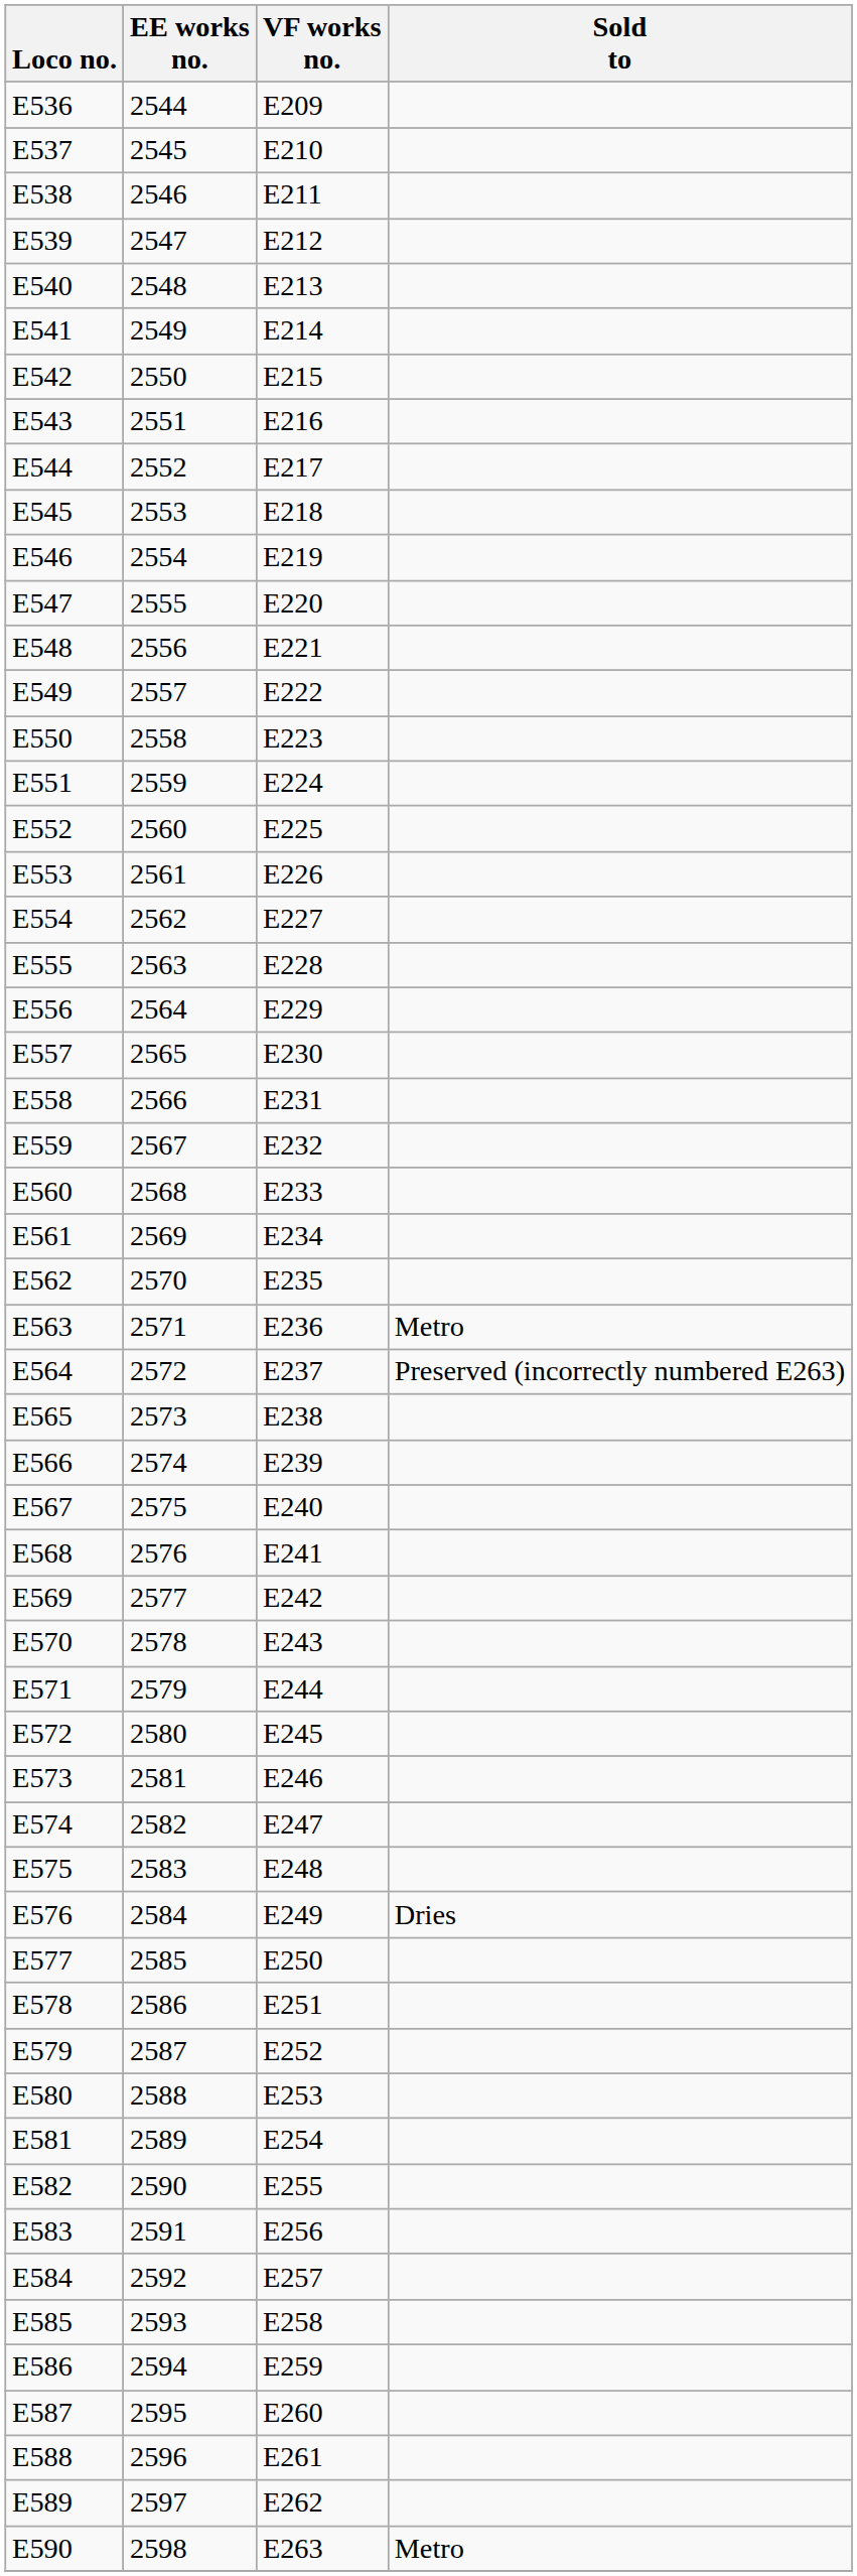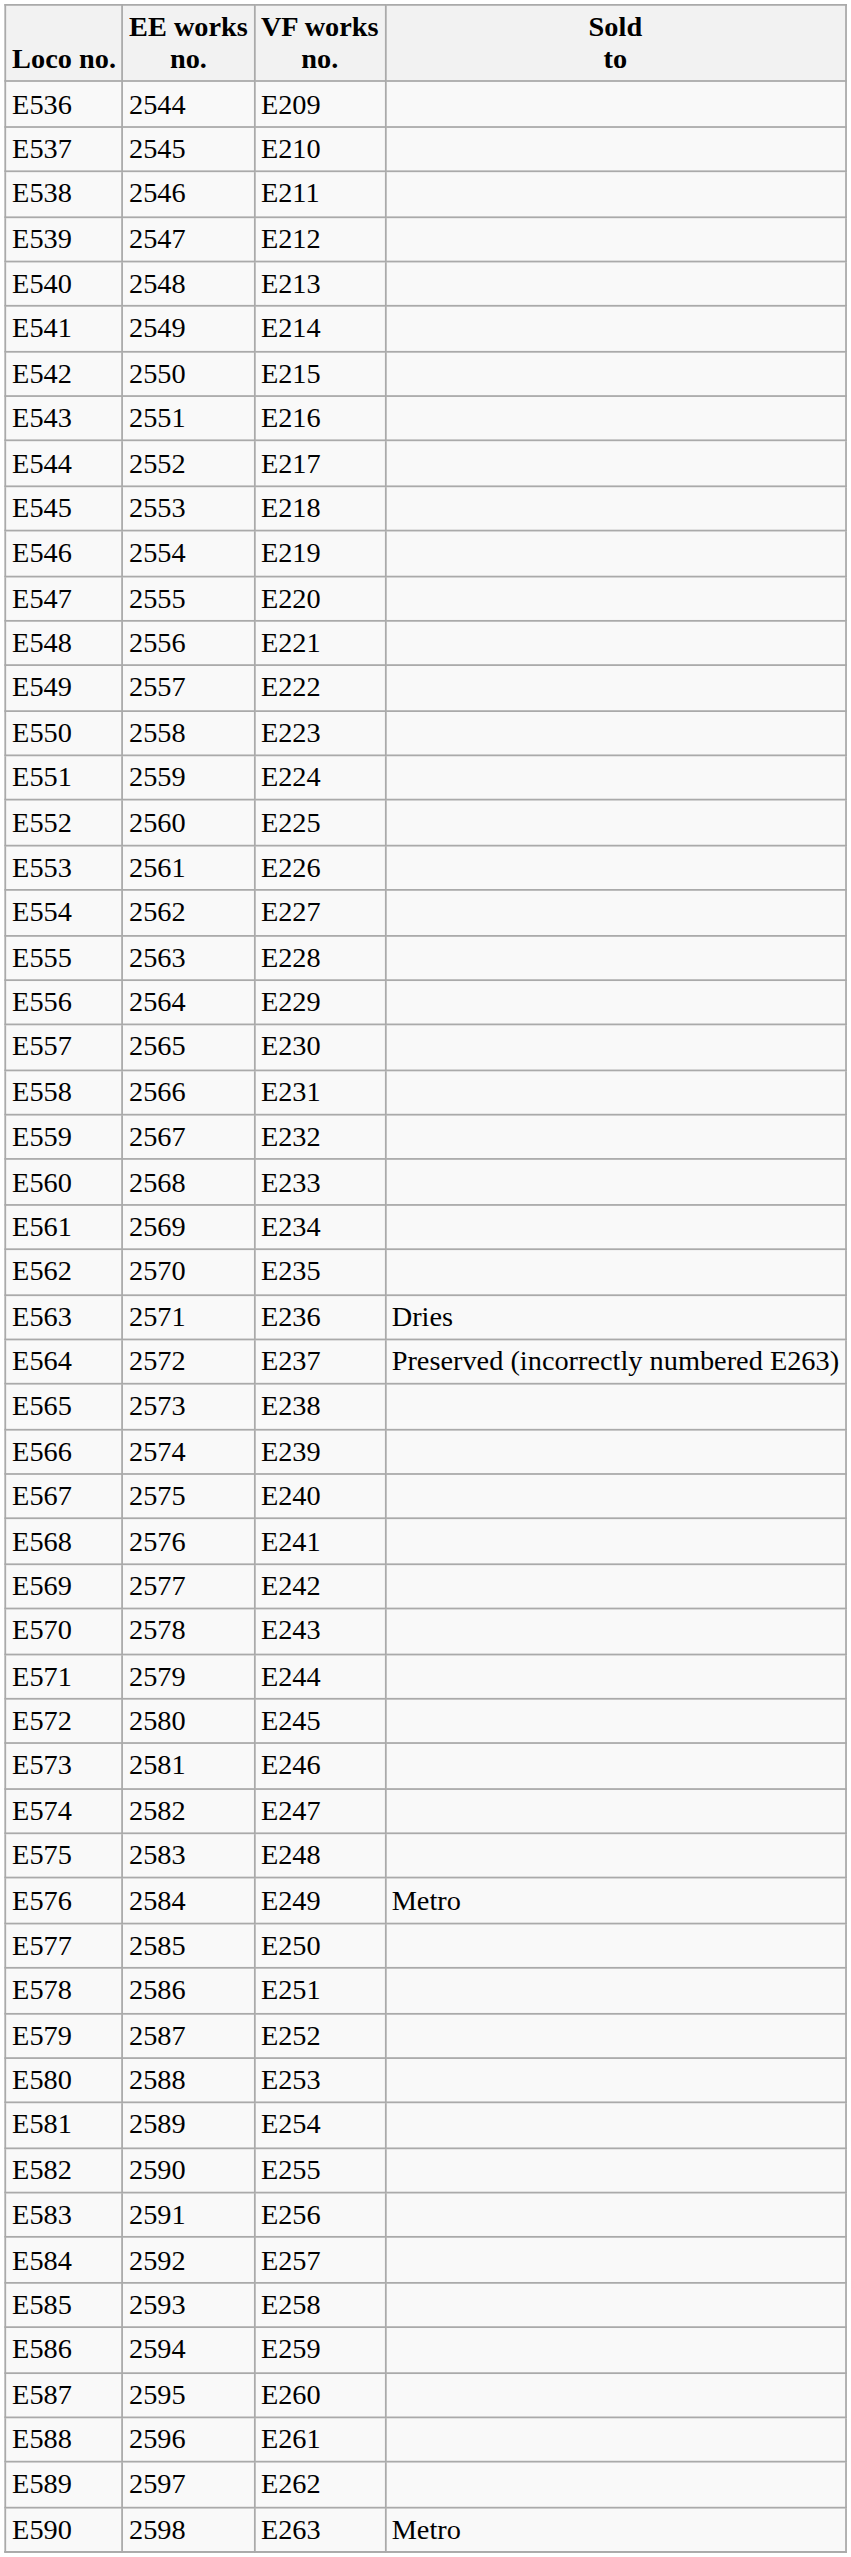 <table class="wikitable collapsible sortable collapsed" style="margin:0.5em auto; font-size:100%;">
 <tr>
 <th><br>Loco no.</th>
 <th>EE works<br>no.</th>
 <th>VF works<br>no.</th>
 <th>Sold<br>to</th>
 </tr>
 <tr>
 <td>E536</td>
 <td>2544</td>
 <td>E209</td>
 <td></td>
 </tr>
 <tr>
 <td>E537</td>
 <td>2545</td>
 <td>E210</td>
 <td></td>
 </tr>
 <tr>
 <td>E538</td>
 <td>2546</td>
 <td>E211</td>
 <td></td>
 </tr>
 <tr>
 <td>E539</td>
 <td>2547</td>
 <td>E212</td>
 <td></td>
 </tr>
 <tr>
 <td>E540</td>
 <td>2548</td>
 <td>E213</td>
 <td></td>
 </tr>
 <tr>
 <td>E541</td>
 <td>2549</td>
 <td>E214</td>
 <td></td>
 </tr>
 <tr>
 <td>E542</td>
 <td>2550</td>
 <td>E215</td>
 <td></td>
 </tr>
 <tr>
 <td>E543</td>
 <td>2551</td>
 <td>E216</td>
 <td></td>
 </tr>
 <tr>
 <td>E544</td>
 <td>2552</td>
 <td>E217</td>
 <td></td>
 </tr>
 <tr>
 <td>E545</td>
 <td>2553</td>
 <td>E218</td>
 <td></td>
 </tr>
 <tr>
 <td>E546</td>
 <td>2554</td>
 <td>E219</td>
 <td></td>
 </tr>
 <tr>
 <td>E547</td>
 <td>2555</td>
 <td>E220</td>
 <td></td>
 </tr>
 <tr>
 <td>E548</td>
 <td>2556</td>
 <td>E221</td>
 <td></td>
 </tr>
 <tr>
 <td>E549</td>
 <td>2557</td>
 <td>E222</td>
 <td></td>
 </tr>
 <tr>
 <td>E550</td>
 <td>2558</td>
 <td>E223</td>
 <td></td>
 </tr>
 <tr>
 <td>E551</td>
 <td>2559</td>
 <td>E224</td>
 <td></td>
 </tr>
 <tr>
 <td>E552</td>
 <td>2560</td>
 <td>E225</td>
 <td></td>
 </tr>
 <tr>
 <td>E553</td>
 <td>2561</td>
 <td>E226</td>
 <td></td>
 </tr>
 <tr>
 <td>E554</td>
 <td>2562</td>
 <td>E227</td>
 <td></td>
 </tr>
 <tr>
 <td>E555</td>
 <td>2563</td>
 <td>E228</td>
 <td></td>
 </tr>
 <tr>
 <td>E556</td>
 <td>2564</td>
 <td>E229</td>
 <td></td>
 </tr>
 <tr>
 <td>E557</td>
 <td>2565</td>
 <td>E230</td>
 <td></td>
 </tr>
 <tr>
 <td>E558</td>
 <td>2566</td>
 <td>E231</td>
 <td></td>
 </tr>
 <tr>
 <td>E559</td>
 <td>2567</td>
 <td>E232</td>
 <td></td>
 </tr>
 <tr>
 <td>E560</td>
 <td>2568</td>
 <td>E233</td>
 <td></td>
 </tr>
 <tr>
 <td>E561</td>
 <td>2569</td>
 <td>E234</td>
 <td></td>
 </tr>
 <tr>
 <td>E562</td>
 <td>2570</td>
 <td>E235</td>
 <td></td>
 </tr>
 <tr>
 <td>E563</td>
 <td>2571</td>
 <td>E236</td>
-<td>Metro</td>
+<td>Dries</td>
 </tr>
 <tr>
 <td>E564</td>
 <td>2572</td>
 <td>E237</td>
 <td>Preserved (incorrectly numbered E263)</td>
 </tr>
 <tr>
 <td>E565</td>
 <td>2573</td>
 <td>E238</td>
 <td></td>
 </tr>
 <tr>
 <td>E566</td>
 <td>2574</td>
 <td>E239</td>
 <td></td>
 </tr>
 <tr>
 <td>E567</td>
 <td>2575</td>
 <td>E240</td>
 <td></td>
 </tr>
 <tr>
 <td>E568</td>
 <td>2576</td>
 <td>E241</td>
 <td></td>
 </tr>
 <tr>
 <td>E569</td>
 <td>2577</td>
 <td>E242</td>
 <td></td>
 </tr>
 <tr>
 <td>E570</td>
 <td>2578</td>
 <td>E243</td>
 <td></td>
 </tr>
 <tr>
 <td>E571</td>
 <td>2579</td>
 <td>E244</td>
 <td></td>
 </tr>
 <tr>
 <td>E572</td>
 <td>2580</td>
 <td>E245</td>
 <td></td>
 </tr>
 <tr>
 <td>E573</td>
 <td>2581</td>
 <td>E246</td>
 <td></td>
 </tr>
 <tr>
 <td>E574</td>
 <td>2582</td>
 <td>E247</td>
 <td></td>
 </tr>
 <tr>
 <td>E575</td>
 <td>2583</td>
 <td>E248</td>
 <td></td>
 </tr>
 <tr>
 <td>E576</td>
 <td>2584</td>
 <td>E249</td>
-<td>Dries</td>
+<td>Metro</td>
 </tr>
 <tr>
 <td>E577</td>
 <td>2585</td>
 <td>E250</td>
 <td></td>
 </tr>
 <tr>
 <td>E578</td>
 <td>2586</td>
 <td>E251</td>
 <td></td>
 </tr>
 <tr>
 <td>E579</td>
 <td>2587</td>
 <td>E252</td>
 <td></td>
 </tr>
 <tr>
 <td>E580</td>
 <td>2588</td>
 <td>E253</td>
 <td></td>
 </tr>
 <tr>
 <td>E581</td>
 <td>2589</td>
 <td>E254</td>
 <td></td>
 </tr>
 <tr>
 <td>E582</td>
 <td>2590</td>
 <td>E255</td>
 <td></td>
 </tr>
 <tr>
 <td>E583</td>
 <td>2591</td>
 <td>E256</td>
 <td></td>
 </tr>
 <tr>
 <td>E584</td>
 <td>2592</td>
 <td>E257</td>
 <td></td>
 </tr>
 <tr>
 <td>E585</td>
 <td>2593</td>
 <td>E258</td>
 <td></td>
 </tr>
 <tr>
 <td>E586</td>
 <td>2594</td>
 <td>E259</td>
 <td></td>
 </tr>
 <tr>
 <td>E587</td>
 <td>2595</td>
 <td>E260</td>
 <td></td>
 </tr>
 <tr>
 <td>E588</td>
 <td>2596</td>
 <td>E261</td>
 <td></td>
 </tr>
 <tr>
 <td>E589</td>
 <td>2597</td>
 <td>E262</td>
 <td></td>
 </tr>
 <tr>
 <td>E590</td>
 <td>2598</td>
 <td>E263</td>
 <td>Metro</td>
 </tr>
 <tr>
 </tr>
 </table>
